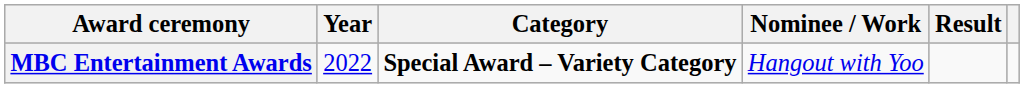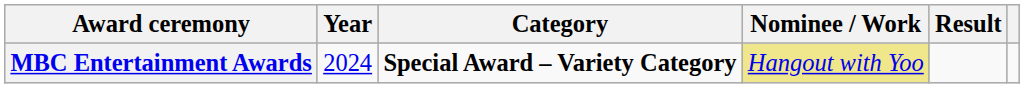 <table class="wikitable plainrowheaders">
 <tr>
 <th scope="col">Award ceremony</th>
 <th scope="col">Year</th>
 <th scope="col">Category</th>
 <th scope="col">Nominee / Work</th>
 <th scope="col">Result</th>
 <th scope="col" class="unsortable"></th>
 </tr>
 <tr>
 <th scope="row"><a href='#'>MBC Entertainment Awards</a></th>
-<td style="text-align:center"><a href='#'>2022</a></td>
+<td style="text-align:center"><a href='#'>2024</a></td>
 <td><strong>Special Award – Variety Category</strong></td>
-<td><em><a href='#'>Hangout with Yoo</a></em></td>
+<td style="background: khaki;"><em><a href='#'>Hangout with Yoo</a></em></td>
 <td></td>
 <td style="text-align:center"></td>
 </tr>
 </table>
